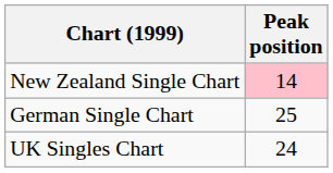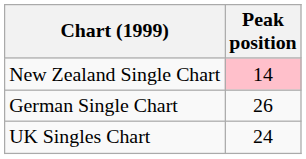 <table class="wikitable">
 <tr>
 <th>Chart (1999)</th>
 <th>Peak<br>position</th>
 </tr>
 <tr>
 <td>New Zealand Single Chart</td>
 <td align="center" style="background: pink;">14</td>
 </tr>
 <tr>
 <td>German Single Chart</td>
-<td align="center">25</td>
+<td align="center">26</td>
 </tr>
 <tr>
 <td>UK Singles Chart</td>
 <td align="center">24</td>
 </tr>
 </table>
